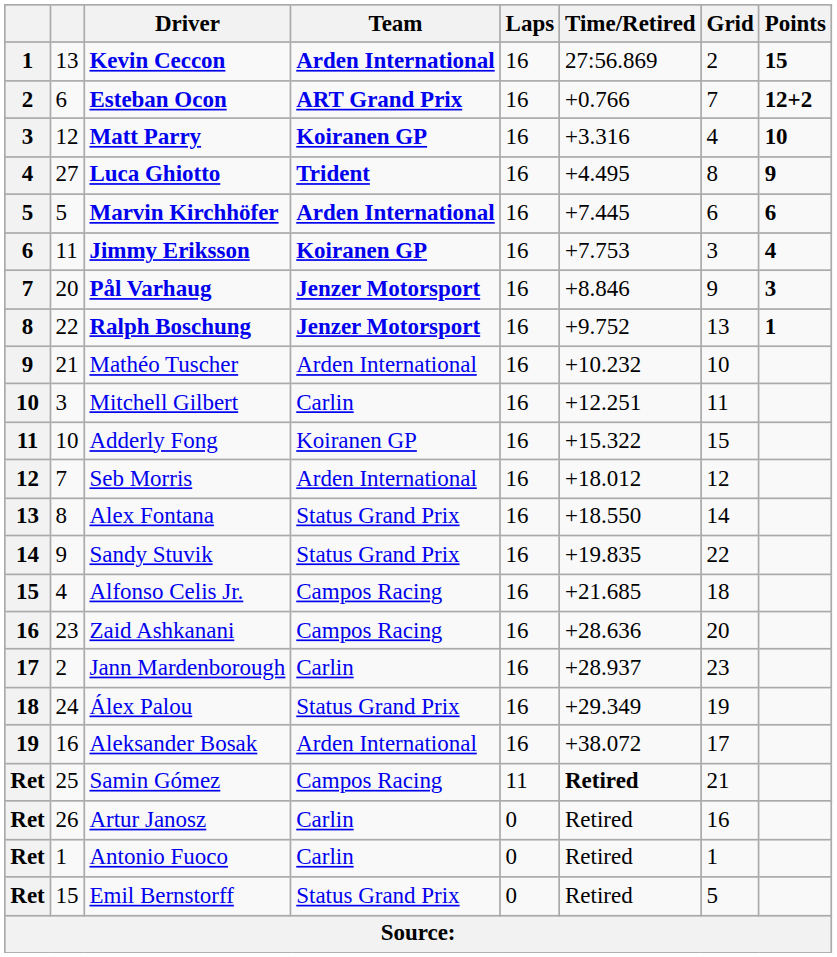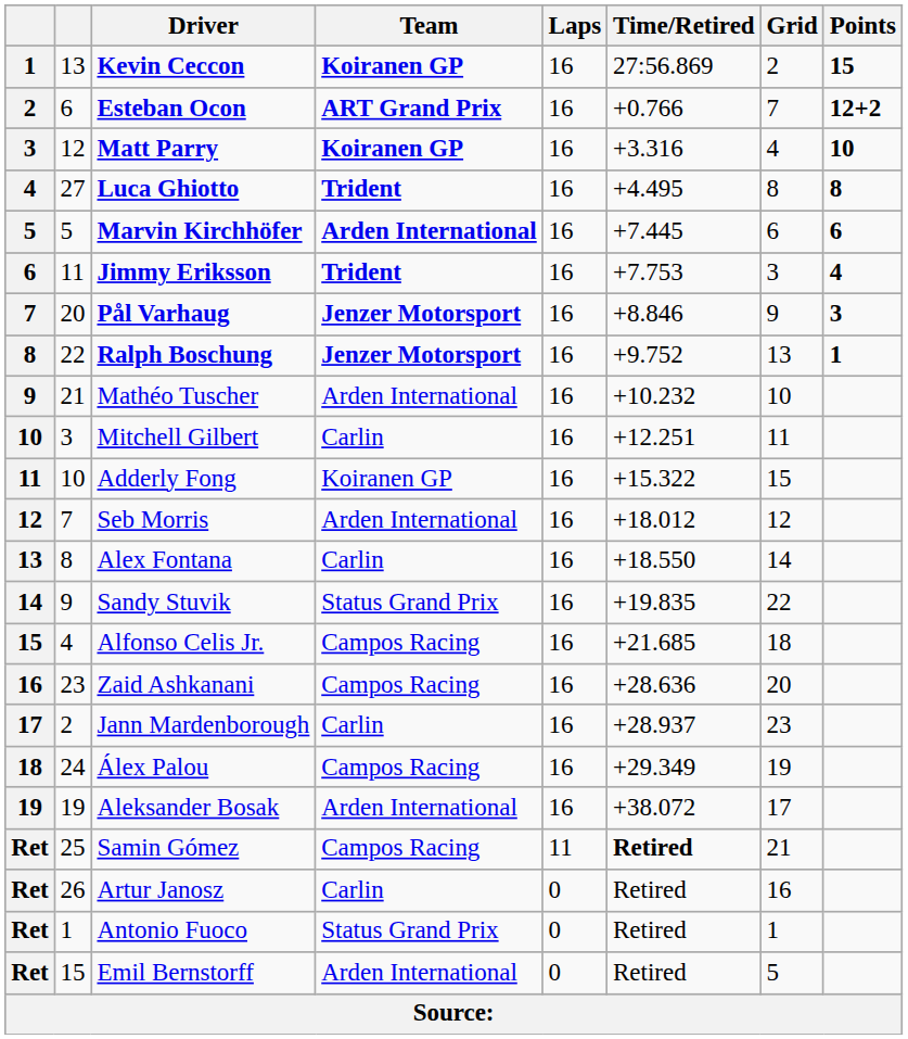 <table class="wikitable" style="font-size:85%">
 <tr>
 <th></th>
 <th></th>
 <th>Driver</th>
 <th>Team</th>
 <th>Laps</th>
 <th>Time/Retired</th>
 <th>Grid</th>
 <th>Points</th>
 </tr>
 <tr>
 <th>1</th>
 <td>13</td>
 <td> <strong><a href='#'>Kevin Ceccon</a></strong></td>
-<td><strong><a href='#'>Arden International</a></strong></td>
+<td><strong><a href='#'>Koiranen GP</a></strong></td>
 <td>16</td>
 <td>27:56.869</td>
 <td>2</td>
 <td><strong>15</strong></td>
 </tr>
 <tr>
 <th>2</th>
 <td>6</td>
 <td> <strong><a href='#'>Esteban Ocon</a></strong></td>
 <td><strong><a href='#'>ART Grand Prix</a></strong></td>
 <td>16</td>
 <td>+0.766</td>
 <td>7</td>
 <td><strong>12+2</strong></td>
 </tr>
 <tr>
 <th>3</th>
 <td>12</td>
 <td> <strong><a href='#'>Matt Parry</a></strong></td>
 <td><strong><a href='#'>Koiranen GP</a></strong></td>
 <td>16</td>
 <td>+3.316</td>
 <td>4</td>
 <td><strong>10</strong></td>
 </tr>
 <tr>
 <th>4</th>
 <td>27</td>
 <td> <strong><a href='#'>Luca Ghiotto</a></strong></td>
 <td><strong><a href='#'>Trident</a></strong></td>
 <td>16</td>
 <td>+4.495</td>
 <td>8</td>
-<td><strong>9</strong></td>
+<td><strong>8</strong></td>
 </tr>
 <tr>
 <th>5</th>
 <td>5</td>
 <td> <strong><a href='#'>Marvin Kirchhöfer</a></strong></td>
 <td><strong><a href='#'>Arden International</a></strong></td>
 <td>16</td>
 <td>+7.445</td>
 <td>6</td>
 <td><strong>6</strong></td>
 </tr>
 <tr>
 <th>6</th>
 <td>11</td>
 <td> <strong><a href='#'>Jimmy Eriksson</a></strong></td>
-<td><strong><a href='#'>Koiranen GP</a></strong></td>
+<td><strong><a href='#'>Trident</a></strong></td>
 <td>16</td>
 <td>+7.753</td>
 <td>3</td>
 <td><strong>4</strong></td>
 </tr>
 <tr>
 <th>7</th>
 <td>20</td>
 <td> <strong><a href='#'>Pål Varhaug</a></strong></td>
 <td><strong><a href='#'>Jenzer Motorsport</a></strong></td>
 <td>16</td>
 <td>+8.846</td>
 <td>9</td>
 <td><strong>3</strong></td>
 </tr>
 <tr>
 <th>8</th>
 <td>22</td>
 <td> <strong><a href='#'>Ralph Boschung</a></strong></td>
 <td><strong><a href='#'>Jenzer Motorsport</a></strong></td>
 <td>16</td>
 <td>+9.752</td>
 <td>13</td>
 <td><strong>1</strong></td>
 </tr>
 <tr>
 <th>9</th>
 <td>21</td>
 <td> <a href='#'>Mathéo Tuscher</a></td>
 <td><a href='#'>Arden International</a></td>
 <td>16</td>
 <td>+10.232</td>
 <td>10</td>
 <td></td>
 </tr>
 <tr>
 <th>10</th>
 <td>3</td>
 <td> <a href='#'>Mitchell Gilbert</a></td>
 <td><a href='#'>Carlin</a></td>
 <td>16</td>
 <td>+12.251</td>
 <td>11</td>
 <td></td>
 </tr>
 <tr>
 <th>11</th>
 <td>10</td>
 <td> <a href='#'>Adderly Fong</a></td>
 <td><a href='#'>Koiranen GP</a></td>
 <td>16</td>
 <td>+15.322</td>
 <td>15</td>
 <td></td>
 </tr>
 <tr>
 <th>12</th>
 <td>7</td>
 <td> <a href='#'>Seb Morris</a></td>
 <td><a href='#'>Arden International</a></td>
 <td>16</td>
 <td>+18.012</td>
 <td>12</td>
 <td></td>
 </tr>
 <tr>
 <th>13</th>
 <td>8</td>
 <td> <a href='#'>Alex Fontana</a></td>
-<td><a href='#'>Status Grand Prix</a></td>
+<td><a href='#'>Carlin</a></td>
 <td>16</td>
 <td>+18.550</td>
 <td>14</td>
 <td></td>
 </tr>
 <tr>
 <th>14</th>
 <td>9</td>
 <td> <a href='#'>Sandy Stuvik</a></td>
 <td><a href='#'>Status Grand Prix</a></td>
 <td>16</td>
 <td>+19.835</td>
 <td>22</td>
 <td></td>
 </tr>
 <tr>
 <th>15</th>
 <td>4</td>
 <td> <a href='#'>Alfonso Celis Jr.</a></td>
 <td><a href='#'>Campos Racing</a></td>
 <td>16</td>
 <td>+21.685</td>
 <td>18</td>
 <td></td>
 </tr>
 <tr>
 <th>16</th>
 <td>23</td>
 <td> <a href='#'>Zaid Ashkanani</a></td>
 <td><a href='#'>Campos Racing</a></td>
 <td>16</td>
 <td>+28.636</td>
 <td>20</td>
 <td></td>
 </tr>
 <tr>
 <th>17</th>
 <td>2</td>
 <td> <a href='#'>Jann Mardenborough</a></td>
 <td><a href='#'>Carlin</a></td>
 <td>16</td>
 <td>+28.937</td>
 <td>23</td>
 <td></td>
 </tr>
 <tr>
 <th>18</th>
 <td>24</td>
 <td> <a href='#'>Álex Palou</a></td>
-<td><a href='#'>Status Grand Prix</a></td>
+<td><a href='#'>Campos Racing</a></td>
 <td>16</td>
 <td>+29.349</td>
 <td>19</td>
 <td></td>
 </tr>
 <tr>
 <th>19</th>
-<td>16</td>
+<td>19</td>
 <td> <a href='#'>Aleksander Bosak</a></td>
 <td><a href='#'>Arden International</a></td>
 <td>16</td>
 <td>+38.072</td>
 <td>17</td>
 <td></td>
 </tr>
 <tr>
 <th>Ret</th>
 <td>25</td>
 <td> <a href='#'>Samin Gómez</a></td>
 <td><a href='#'>Campos Racing</a></td>
 <td>11</td>
 <td><strong>Retired</strong></td>
 <td>21</td>
 <td></td>
 </tr>
 <tr>
 <th>Ret</th>
 <td>26</td>
 <td> <a href='#'>Artur Janosz</a></td>
 <td><a href='#'>Carlin</a></td>
 <td>0</td>
 <td>Retired</td>
 <td>16</td>
 <td></td>
 </tr>
 <tr>
 <th>Ret</th>
 <td>1</td>
 <td> <a href='#'>Antonio Fuoco</a></td>
-<td><a href='#'>Carlin</a></td>
+<td><a href='#'>Status Grand Prix</a></td>
 <td>0</td>
 <td>Retired</td>
 <td>1</td>
 <td></td>
 </tr>
 <tr>
 <th>Ret</th>
 <td>15</td>
 <td> <a href='#'>Emil Bernstorff</a></td>
-<td><a href='#'>Status Grand Prix</a></td>
+<td><a href='#'>Arden International</a></td>
 <td>0</td>
 <td>Retired</td>
 <td>5</td>
 <td></td>
 </tr>
 <tr>
 <th colspan="8">Source:</th>
 </tr>
 </table>
